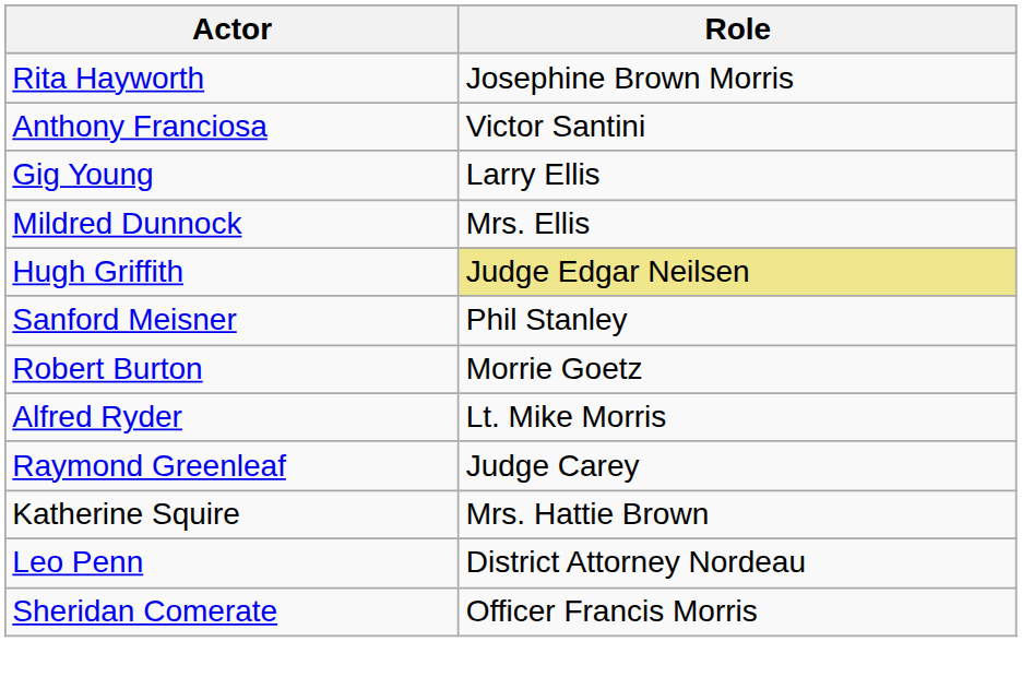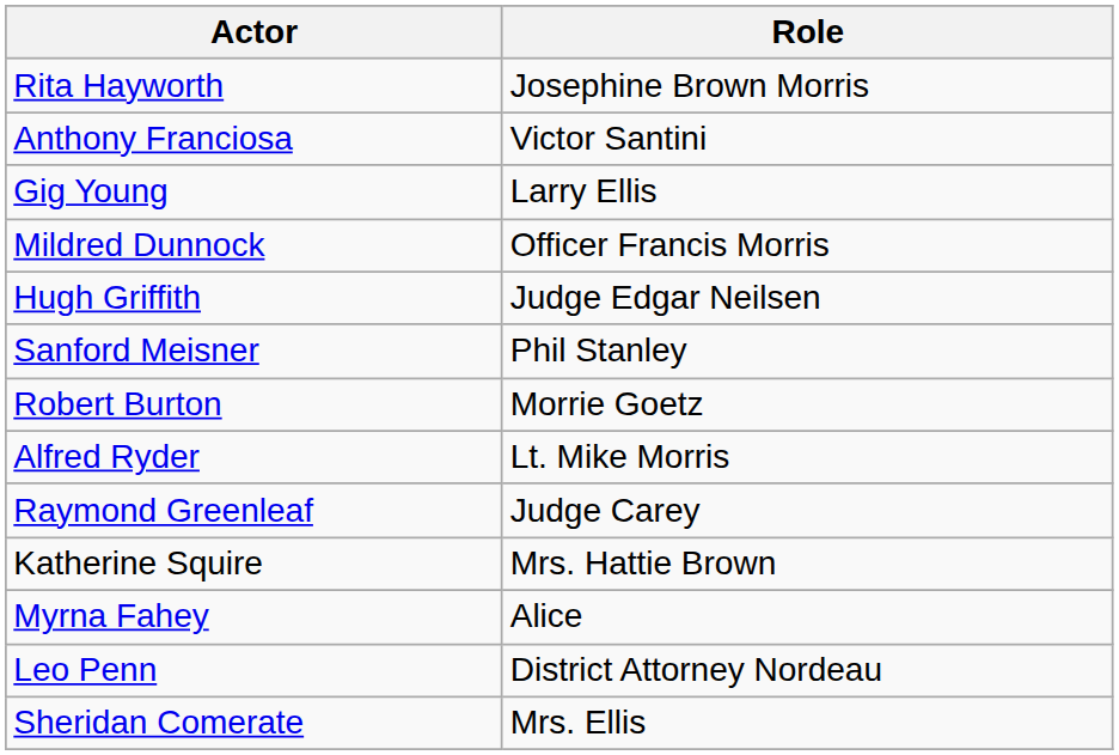 <table class="wikitable" width="60%">
 <tr bgcolor="#CCCCCC">
 <th>Actor</th>
 <th>Role</th>
 </tr>
 <tr>
 <td><a href='#'>Rita Hayworth</a></td>
 <td>Josephine Brown Morris</td>
 </tr>
 <tr>
 <td><a href='#'>Anthony Franciosa</a></td>
 <td>Victor Santini</td>
 </tr>
 <tr>
 <td><a href='#'>Gig Young</a></td>
 <td>Larry Ellis</td>
 </tr>
 <tr>
 <td><a href='#'>Mildred Dunnock</a></td>
-<td>Mrs. Ellis</td>
+<td>Officer Francis Morris</td>
 </tr>
 <tr>
 <td><a href='#'>Hugh Griffith</a></td>
-<td style="background: khaki;">Judge Edgar Neilsen</td>
+<td>Judge Edgar Neilsen</td>
 </tr>
 <tr>
 <td><a href='#'>Sanford Meisner</a></td>
 <td>Phil Stanley</td>
 </tr>
 <tr>
 <td><a href='#'>Robert Burton</a></td>
 <td>Morrie Goetz</td>
 </tr>
 <tr>
 <td><a href='#'>Alfred Ryder</a></td>
 <td>Lt. Mike Morris</td>
 </tr>
 <tr>
 <td><a href='#'>Raymond Greenleaf</a></td>
 <td>Judge Carey</td>
 </tr>
 <tr>
 <td>Katherine Squire</td>
 <td>Mrs. Hattie Brown</td>
 </tr>
 <tr>
+<td><a href='#'>Myrna Fahey</a></td>
+<td>Alice</td>
+</tr>
+<tr>
 <td><a href='#'>Leo Penn</a></td>
 <td>District Attorney Nordeau</td>
 </tr>
 <tr>
 <td><a href='#'>Sheridan Comerate</a></td>
-<td>Officer Francis Morris</td>
+<td>Mrs. Ellis</td>
 </tr>
 </table>
